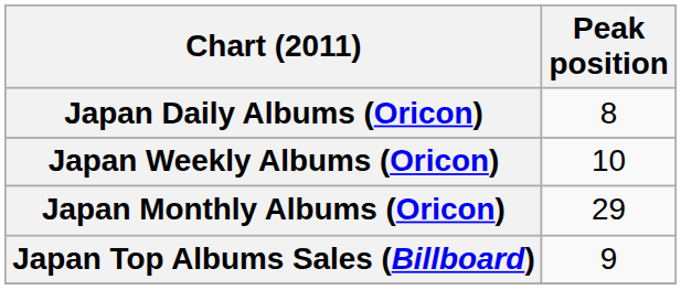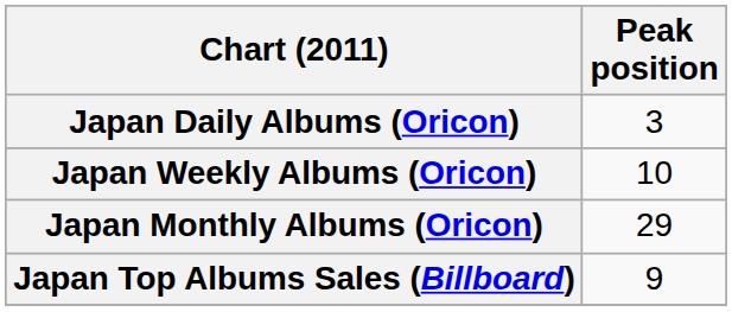 <table class="wikitable sortable plainrowheaders" style="text-align:center;">
 <tr>
 <th scope="col">Chart (2011)</th>
 <th scope="col">Peak<br>position</th>
 </tr>
 <tr>
 <th scope="row">Japan Daily Albums (<a href='#'>Oricon</a>)</th>
-<td style="text-align:center;">8</td>
+<td style="text-align:center;">3</td>
 </tr>
 <tr>
 <th scope="row">Japan Weekly Albums (<a href='#'>Oricon</a>)</th>
 <td style="text-align:center;">10</td>
 </tr>
 <tr>
 <th scope="row">Japan Monthly Albums (<a href='#'>Oricon</a>)</th>
 <td style="text-align:center;">29</td>
 </tr>
 <tr>
 <th scope="row">Japan Top Albums Sales (<em><a href='#'>Billboard</a></em>)</th>
 <td style="text-align:center;">9</td>
 </tr>
 <tr>
 </tr>
 </table>
